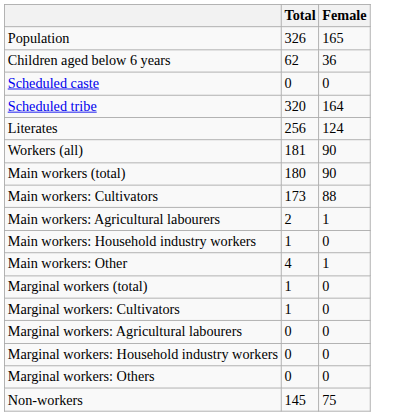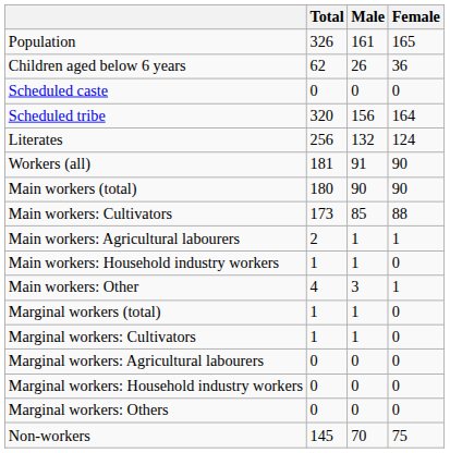 <table class="wikitable sortable">
 <tr>
 <th></th>
 <th>Total</th>
+<th>Male</th>
 <th>Female</th>
 </tr>
 <tr>
 <td>Population</td>
 <td>326</td>
+<td>161</td>
 <td>165</td>
 </tr>
 <tr>
 <td>Children aged below 6 years</td>
 <td>62</td>
+<td>26</td>
 <td>36</td>
 </tr>
 <tr>
 <td><a href='#'>Scheduled caste</a></td>
 <td>0</td>
 <td>0</td>
+<td>0</td>
 </tr>
 <tr>
 <td><a href='#'>Scheduled tribe</a></td>
 <td>320</td>
+<td>156</td>
 <td>164</td>
 </tr>
 <tr>
 <td>Literates</td>
 <td>256</td>
+<td>132</td>
 <td>124</td>
 </tr>
 <tr>
 <td>Workers (all)</td>
 <td>181</td>
+<td>91</td>
 <td>90</td>
 </tr>
 <tr>
 <td>Main workers (total)</td>
 <td>180</td>
 <td>90</td>
+<td>90</td>
 </tr>
 <tr>
 <td>Main workers: Cultivators</td>
 <td>173</td>
+<td>85</td>
 <td>88</td>
 </tr>
 <tr>
 <td>Main workers: Agricultural labourers</td>
 <td>2</td>
 <td>1</td>
+<td>1</td>
 </tr>
 <tr>
 <td>Main workers: Household industry workers</td>
+<td>1</td>
 <td>1</td>
 <td>0</td>
 </tr>
 <tr>
 <td>Main workers: Other</td>
 <td>4</td>
+<td>3</td>
 <td>1</td>
 </tr>
 <tr>
 <td>Marginal workers (total)</td>
 <td>1</td>
+<td>1</td>
 <td>0</td>
 </tr>
 <tr>
 <td>Marginal workers: Cultivators</td>
+<td>1</td>
 <td>1</td>
 <td>0</td>
 </tr>
 <tr>
 <td>Marginal workers: Agricultural labourers</td>
 <td>0</td>
 <td>0</td>
+<td>0</td>
 </tr>
 <tr>
 <td>Marginal workers: Household industry workers</td>
+<td>0</td>
 <td>0</td>
 <td>0</td>
 </tr>
 <tr>
 <td>Marginal workers: Others</td>
 <td>0</td>
 <td>0</td>
+<td>0</td>
 </tr>
 <tr>
 <td>Non-workers</td>
 <td>145</td>
+<td>70</td>
 <td>75</td>
 </tr>
 </table>
